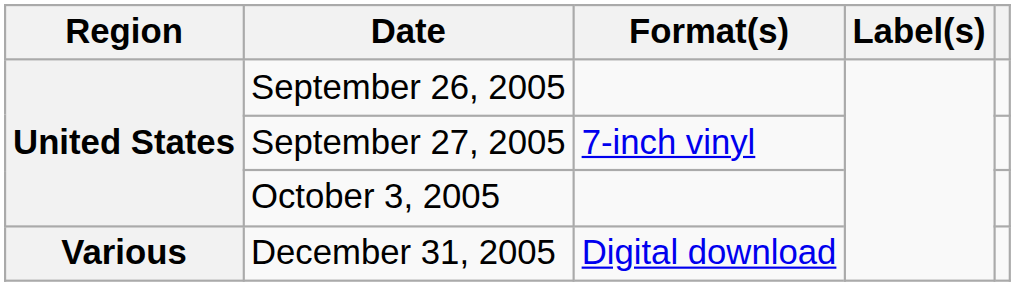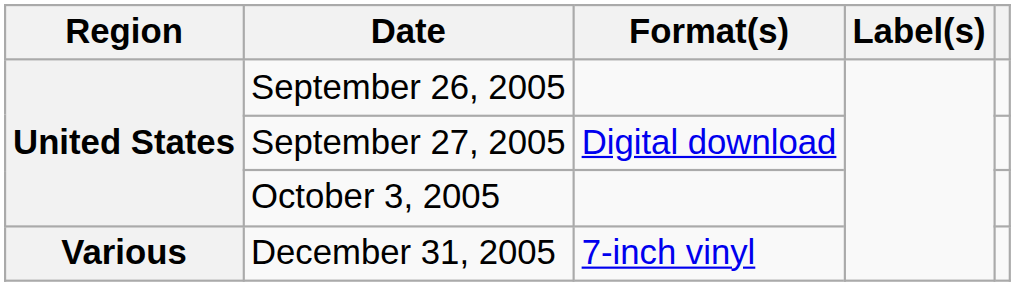 <table class="wikitable plainrowheaders">
 <tr>
 <th scope="col">Region</th>
 <th scope="col">Date</th>
 <th scope="col">Format(s)</th>
 <th scope="col">Label(s)</th>
 <th scope="col"></th>
 </tr>
 <tr>
 <th scope="row" rowspan="3">United States</th>
 <td>September 26, 2005</td>
 <td></td>
 <td rowspan="4"></td>
 <td></td>
 </tr>
 <tr>
 <td>September 27, 2005</td>
-<td><a href='#'>7-inch vinyl</a></td>
+<td><a href='#'>Digital download</a> </td>
 <td></td>
 </tr>
 <tr>
 <td>October 3, 2005</td>
 <td></td>
 <td></td>
 </tr>
 <tr>
 <th scope="row">Various</th>
 <td>December 31, 2005</td>
-<td><a href='#'>Digital download</a> </td>
+<td><a href='#'>7-inch vinyl</a></td>
 <td></td>
 </tr>
 </table>
